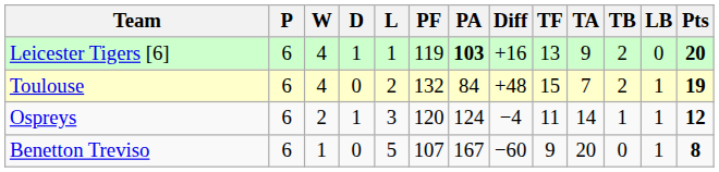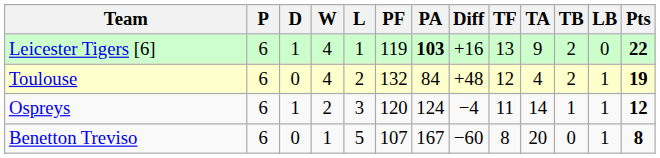 <table class="wikitable" style="text-align: center;">
 <tr>
 <th style="width:200px;">Team</th>
 <th width="20">P</th>
+<th width="20">D</th>
 <th width="20">W</th>
-<th width="20">D</th>
 <th width="20">L</th>
 <th width="20">PF</th>
 <th width="20">PA</th>
 <th width="20">Diff</th>
 <th width="20">TF</th>
 <th width="20">TA</th>
 <th width="20">TB</th>
 <th width="20">LB</th>
 <th width="20">Pts</th>
 </tr>
 <tr bgcolor="#ccffcc">
 <td align=left> <a href='#'>Leicester Tigers</a> [6]</td>
 <td>6</td>
+<td>1</td>
 <td>4</td>
-<td>1</td>
 <td>1</td>
 <td>119</td>
 <td><strong>103</strong></td>
 <td>+16</td>
 <td>13</td>
 <td>9</td>
 <td>2</td>
 <td>0</td>
-<td><strong>20</strong></td>
+<td><strong>22</strong></td>
 </tr>
 <tr bgcolor="#ffffcc">
 <td align=left> <a href='#'>Toulouse</a></td>
 <td>6</td>
+<td>0</td>
 <td>4</td>
-<td>0</td>
 <td>2</td>
 <td>132</td>
 <td>84</td>
 <td>+48</td>
-<td>15</td>
-<td>7</td>
+<td>12</td>
+<td>4</td>
 <td>2</td>
 <td>1</td>
 <td><strong>19</strong></td>
 </tr>
 <tr>
 <td align=left> <a href='#'>Ospreys</a></td>
 <td>6</td>
+<td>1</td>
 <td>2</td>
-<td>1</td>
 <td>3</td>
 <td>120</td>
 <td>124</td>
 <td>−4</td>
 <td>11</td>
 <td>14</td>
 <td>1</td>
 <td>1</td>
 <td><strong>12</strong></td>
 </tr>
 <tr>
 <td align=left> <a href='#'>Benetton Treviso</a></td>
 <td>6</td>
+<td>0</td>
 <td>1</td>
-<td>0</td>
 <td>5</td>
 <td>107</td>
 <td>167</td>
 <td>−60</td>
-<td>9</td>
+<td>8</td>
 <td>20</td>
 <td>0</td>
 <td>1</td>
 <td><strong>8</strong></td>
 </tr>
 </table>
